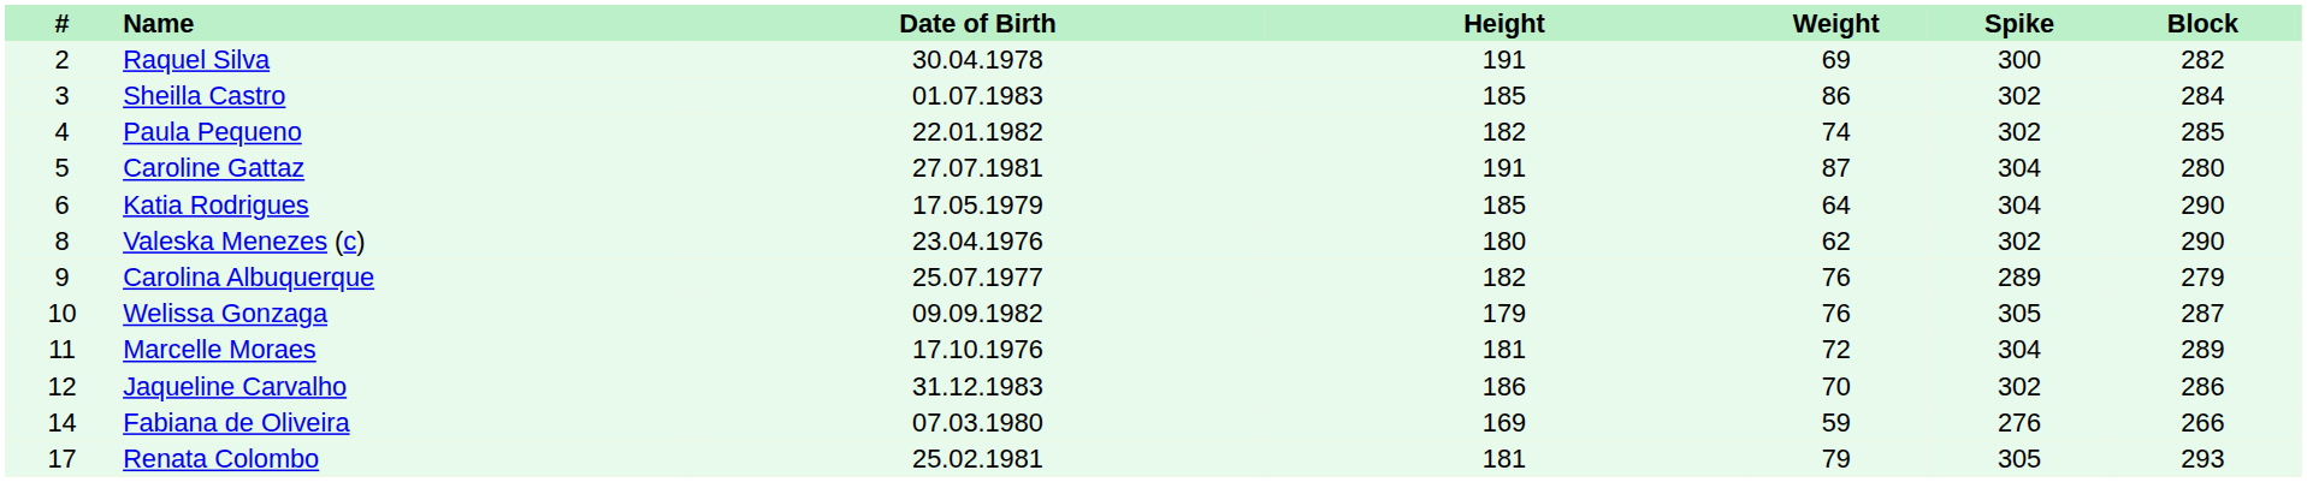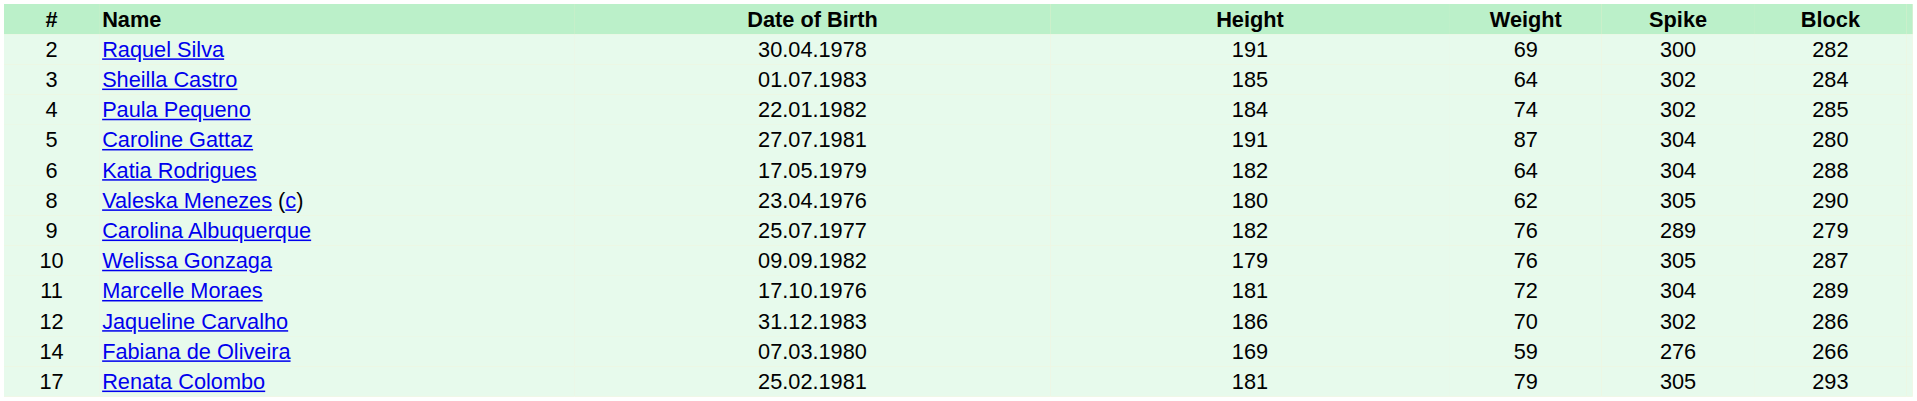 <table border=0 cellpadding=2 cellspacing=0  |- bgcolor=#FFECCE style="text-align:center; font-size:90%;" width=100%>
 <tr bgcolor=#BBF0C9>
 <th width=5%>#</th>
 <th width=25% align=left>Name</th>
 <th width=25%>Date of Birth</th>
 <th width=21%>Height</th>
 <th width=8%>Weight</th>
 <th width=8%>Spike</th>
 <th width=8%>Block</th>
 <th></th>
 </tr>
 <tr bgcolor=#E7FAEC>
 <td>2</td>
 <td align=left><a href='#'>Raquel Silva</a></td>
 <td>30.04.1978</td>
 <td>191</td>
 <td>69</td>
 <td>300</td>
 <td>282</td>
 <td></td>
 </tr>
 <tr bgcolor=#E7FAEC>
 <td>3</td>
 <td align=left><a href='#'>Sheilla Castro</a></td>
 <td>01.07.1983</td>
 <td>185</td>
-<td>86</td>
+<td>64</td>
 <td>302</td>
 <td>284</td>
 <td></td>
 </tr>
 <tr bgcolor=#E7FAEC>
 <td>4</td>
 <td align=left><a href='#'>Paula Pequeno</a></td>
 <td>22.01.1982</td>
-<td>182</td>
+<td>184</td>
 <td>74</td>
 <td>302</td>
 <td>285</td>
 <td></td>
 </tr>
 <tr bgcolor=#E7FAEC>
 <td>5</td>
 <td align=left><a href='#'>Caroline Gattaz</a></td>
 <td>27.07.1981</td>
 <td>191</td>
 <td>87</td>
 <td>304</td>
 <td>280</td>
 <td></td>
 </tr>
 <tr bgcolor=#E7FAEC>
 <td>6</td>
 <td align=left><a href='#'>Katia Rodrigues</a></td>
 <td>17.05.1979</td>
-<td>185</td>
+<td>182</td>
 <td>64</td>
 <td>304</td>
-<td>290</td>
+<td>288</td>
 <td></td>
 </tr>
 <tr bgcolor=#E7FAEC>
 <td>8</td>
 <td align=left><a href='#'>Valeska Menezes</a> (<a href='#'>c</a>)</td>
 <td>23.04.1976</td>
 <td>180</td>
 <td>62</td>
-<td>302</td>
+<td>305</td>
 <td>290</td>
 <td></td>
 </tr>
 <tr bgcolor=#E7FAEC>
 <td>9</td>
 <td align=left><a href='#'>Carolina Albuquerque</a></td>
 <td>25.07.1977</td>
 <td>182</td>
 <td>76</td>
 <td>289</td>
 <td>279</td>
 <td></td>
 </tr>
 <tr bgcolor=#E7FAEC>
 <td>10</td>
 <td align=left><a href='#'>Welissa Gonzaga</a></td>
 <td>09.09.1982</td>
 <td>179</td>
 <td>76</td>
 <td>305</td>
 <td>287</td>
 <td></td>
 </tr>
 <tr bgcolor=#E7FAEC>
 <td>11</td>
 <td align=left><a href='#'>Marcelle Moraes</a></td>
 <td>17.10.1976</td>
 <td>181</td>
 <td>72</td>
 <td>304</td>
 <td>289</td>
 <td></td>
 </tr>
 <tr bgcolor=#E7FAEC>
 <td>12</td>
 <td align=left><a href='#'>Jaqueline Carvalho</a></td>
 <td>31.12.1983</td>
 <td>186</td>
 <td>70</td>
 <td>302</td>
 <td>286</td>
 <td></td>
 </tr>
 <tr bgcolor=#E7FAEC>
 <td>14</td>
 <td align=left><a href='#'>Fabiana de Oliveira</a></td>
 <td>07.03.1980</td>
 <td>169</td>
 <td>59</td>
 <td>276</td>
 <td>266</td>
 <td></td>
 </tr>
 <tr bgcolor=#E7FAEC>
 <td>17</td>
 <td align=left><a href='#'>Renata Colombo</a></td>
 <td>25.02.1981</td>
 <td>181</td>
 <td>79</td>
 <td>305</td>
 <td>293</td>
 <td></td>
 </tr>
 </table>
